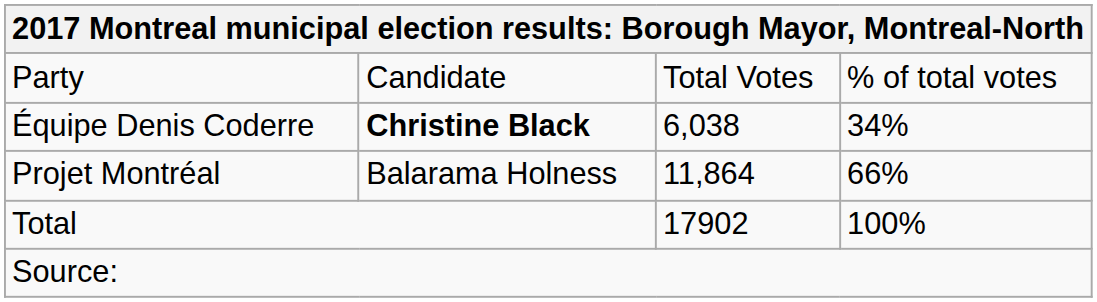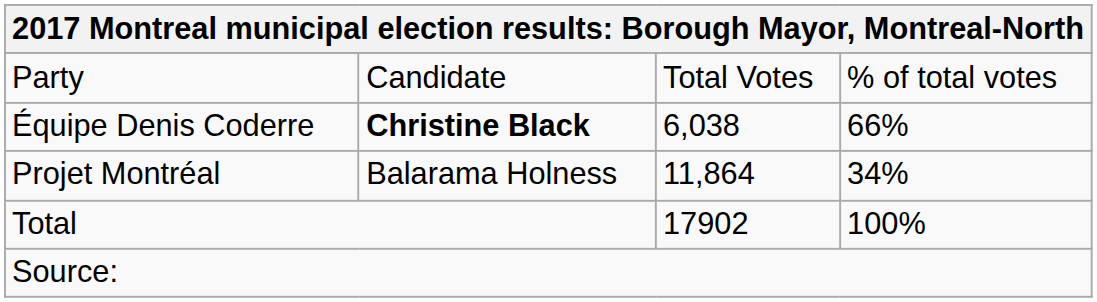 <table class="wikitable">
 <tr>
 <th colspan="4">2017 Montreal municipal election results: Borough Mayor, Montreal-North</th>
 </tr>
 <tr>
 <td>Party</td>
 <td>Candidate</td>
 <td>Total Votes</td>
 <td>% of total votes</td>
 </tr>
 <tr>
 <td>Équipe Denis Coderre</td>
 <td><strong>Christine Black</strong></td>
 <td>6,038</td>
-<td>34%</td>
+<td>66%</td>
 </tr>
 <tr>
 <td>Projet Montréal</td>
 <td>Balarama Holness</td>
 <td>11,864</td>
-<td>66%</td>
+<td>34%</td>
 </tr>
 <tr>
 <td colspan="2">Total</td>
 <td>17902</td>
 <td>100%</td>
 </tr>
 <tr>
 <td colspan="4">Source:  </td>
 </tr>
 </table>
